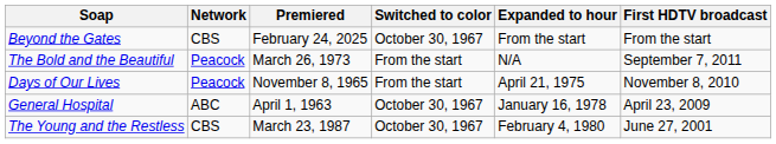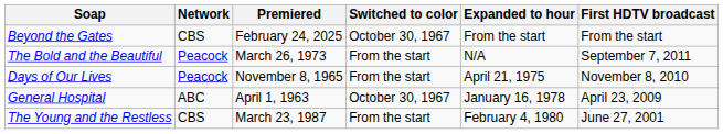 <table class="wikitable sortable">
 <tr>
 <th>Soap</th>
 <th>Network</th>
 <th>Premiered</th>
 <th>Switched to color</th>
 <th>Expanded to hour</th>
 <th>First HDTV broadcast</th>
 </tr>
 <tr>
 <td data-sort-value="Bold"><em><a href='#'>Beyond the Gates</a></em></td>
 <td>CBS</td>
 <td>February 24, 2025</td>
 <td>October 30, 1967</td>
 <td>From the start</td>
 <td>From the start</td>
 </tr>
 <tr>
 <td data-sort-value="Bold"><em><a href='#'>The Bold and the Beautiful</a></em></td>
 <td><a href='#'>Peacock</a></td>
 <td>March 26, 1973</td>
 <td>From the start</td>
 <td>N/A</td>
 <td>September 7, 2011</td>
 </tr>
 <tr>
 <td><em><a href='#'>Days of Our Lives</a></em></td>
 <td><a href='#'>Peacock</a></td>
 <td>November 8, 1965</td>
 <td>From the start</td>
 <td>April 21, 1975</td>
 <td>November 8, 2010</td>
 </tr>
 <tr>
 <td><em><a href='#'>General Hospital</a></em></td>
 <td>ABC</td>
 <td>April 1, 1963</td>
 <td>October 30, 1967</td>
 <td>January 16, 1978</td>
 <td>April 23, 2009</td>
 </tr>
 <tr>
 <td data-sort-value="Young"><em><a href='#'>The Young and the Restless</a></em></td>
 <td>CBS</td>
 <td>March 23, 1987</td>
-<td>October 30, 1967</td>
+<td>From the start</td>
 <td>February 4, 1980</td>
 <td>June 27, 2001</td>
 </tr>
 </table>
